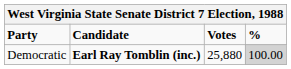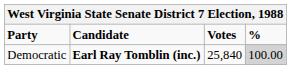 <table class="wikitable">
 <tr>
 <th colspan="4">West Virginia State Senate District 7 Election, 1988</th>
 </tr>
 <tr>
 <td><strong>Party</strong></td>
 <td><strong>Candidate</strong></td>
 <td><strong>Votes</strong></td>
 <td><strong>%</strong></td>
 </tr>
 <tr>
 <td>Democratic</td>
 <td><strong>Earl Ray Tomblin (inc.)</strong></td>
-<td>25,880</td>
+<td>25,840</td>
 <td style="background: lightgrey;">100.00</td>
 </tr>
 </table>
